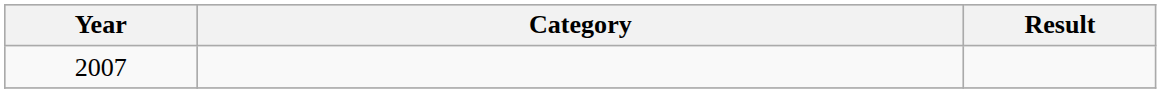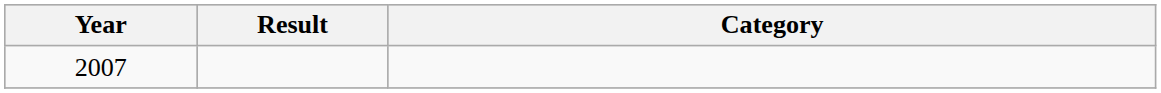 <table class="wikitable" width="80%">
 <tr>
 <th width="10%">Year</th>
+<th width="10%">Result</th>
 <th width="40%">Category</th>
-<th width="10%">Result</th>
 </tr>
 <tr>
 <td align="center">2007</td>
+<td></td>
 <td align="center"></td>
-<td></td>
 </tr>
 </table>
